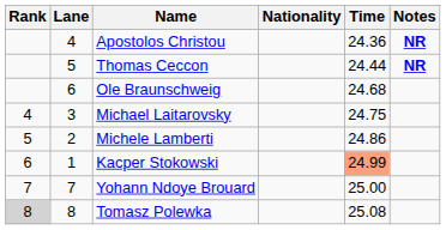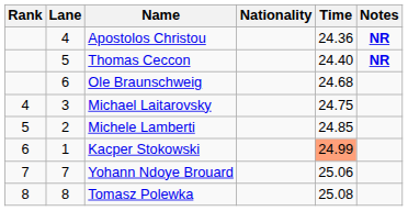 <table class="wikitable sortable" style="text-align:center">
 <tr>
 <th>Rank</th>
 <th>Lane</th>
 <th>Name</th>
 <th>Nationality</th>
 <th>Time</th>
 <th>Notes</th>
 </tr>
 <tr>
 <td></td>
 <td>4</td>
 <td align=left><a href='#'>Apostolos Christou</a></td>
 <td align=left></td>
 <td>24.36</td>
 <td><strong><a href='#'>NR</a></strong></td>
 </tr>
 <tr>
 <td></td>
 <td>5</td>
 <td align=left><a href='#'>Thomas Ceccon</a></td>
 <td align=left></td>
-<td>24.44</td>
+<td>24.40</td>
 <td><strong><a href='#'>NR</a></strong></td>
 </tr>
 <tr>
 <td></td>
 <td>6</td>
 <td align=left><a href='#'>Ole Braunschweig</a></td>
 <td align=left></td>
 <td>24.68</td>
 <td></td>
 </tr>
 <tr>
 <td>4</td>
 <td>3</td>
 <td align=left><a href='#'>Michael Laitarovsky</a></td>
 <td align=left></td>
 <td>24.75</td>
 <td></td>
 </tr>
 <tr>
 <td>5</td>
 <td>2</td>
 <td align=left><a href='#'>Michele Lamberti</a></td>
 <td align=left></td>
-<td>24.86</td>
+<td>24.85</td>
 <td></td>
 </tr>
 <tr>
 <td>6</td>
 <td>1</td>
 <td align=left><a href='#'>Kacper Stokowski</a></td>
 <td align=left></td>
 <td style="background: lightsalmon;">24.99</td>
 <td></td>
 </tr>
 <tr>
 <td>7</td>
 <td>7</td>
 <td align=left><a href='#'>Yohann Ndoye Brouard</a></td>
 <td align=left></td>
-<td>25.00</td>
+<td>25.06</td>
 <td></td>
 </tr>
 <tr>
-<td style="background: lightgrey;">8</td>
+<td>8</td>
 <td>8</td>
 <td align=left><a href='#'>Tomasz Polewka</a></td>
 <td align=left></td>
 <td>25.08</td>
 <td></td>
 </tr>
 </table>
